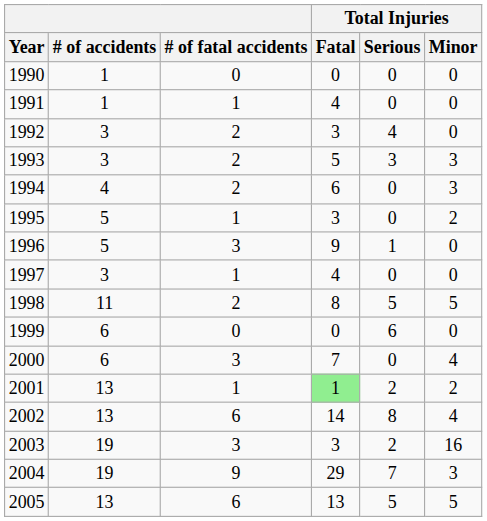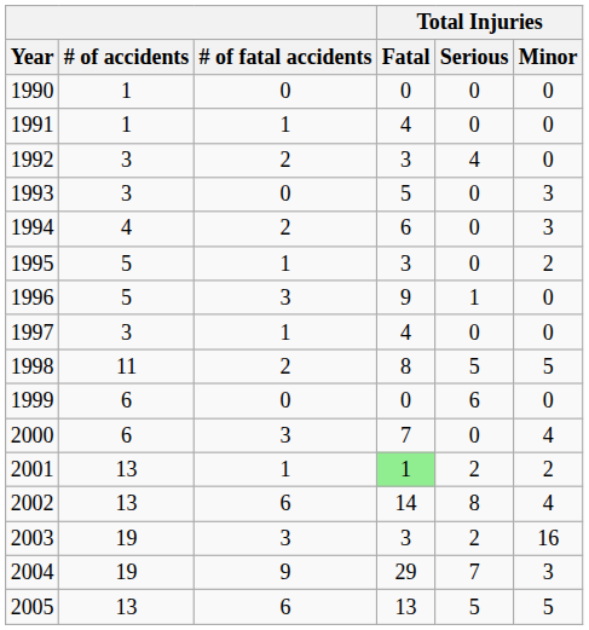 <table class="wikitable">
 <tr>
 <th colspan="3"> </th>
 <th colspan="3">Total Injuries</th>
 </tr>
 <tr>
 <th>Year</th>
 <th># of accidents</th>
 <th># of fatal accidents</th>
 <th>Fatal</th>
 <th>Serious</th>
 <th>Minor</th>
 </tr>
 <tr align="center">
 <td>1990</td>
 <td>1</td>
 <td>0</td>
 <td>0</td>
 <td>0</td>
 <td>0</td>
 </tr>
 <tr align="center">
 <td>1991</td>
 <td>1</td>
 <td>1</td>
 <td>4</td>
 <td>0</td>
 <td>0</td>
 </tr>
 <tr align="center">
 <td>1992</td>
 <td>3</td>
 <td>2</td>
 <td>3</td>
 <td>4</td>
 <td>0</td>
 </tr>
 <tr align="center">
 <td>1993</td>
 <td>3</td>
-<td>2</td>
+<td>0</td>
 <td>5</td>
-<td>3</td>
+<td>0</td>
 <td>3</td>
 </tr>
 <tr align="center">
 <td>1994</td>
 <td>4</td>
 <td>2</td>
 <td>6</td>
 <td>0</td>
 <td>3</td>
 </tr>
 <tr align="center">
 <td>1995</td>
 <td>5</td>
 <td>1</td>
 <td>3</td>
 <td>0</td>
 <td>2</td>
 </tr>
 <tr align="center">
 <td>1996</td>
 <td>5</td>
 <td>3</td>
 <td>9</td>
 <td>1</td>
 <td>0</td>
 </tr>
 <tr align="center">
 <td>1997</td>
 <td>3</td>
 <td>1</td>
 <td>4</td>
 <td>0</td>
 <td>0</td>
 </tr>
 <tr align="center">
 <td>1998</td>
 <td>11</td>
 <td>2</td>
 <td>8</td>
 <td>5</td>
 <td>5</td>
 </tr>
 <tr align="center">
 <td>1999</td>
 <td>6</td>
 <td>0</td>
 <td>0</td>
 <td>6</td>
 <td>0</td>
 </tr>
 <tr align="center">
 <td>2000</td>
 <td>6</td>
 <td>3</td>
 <td>7</td>
 <td>0</td>
 <td>4</td>
 </tr>
 <tr align="center">
 <td>2001</td>
 <td>13</td>
 <td>1</td>
 <td style="background: lightgreen;">1</td>
 <td>2</td>
 <td>2</td>
 </tr>
 <tr align="center">
 <td>2002</td>
 <td>13</td>
 <td>6</td>
 <td>14</td>
 <td>8</td>
 <td>4</td>
 </tr>
 <tr align="center">
 <td>2003</td>
 <td>19</td>
 <td>3</td>
 <td>3</td>
 <td>2</td>
 <td>16</td>
 </tr>
 <tr align="center">
 <td>2004</td>
 <td>19</td>
 <td>9</td>
 <td>29</td>
 <td>7</td>
 <td>3</td>
 </tr>
 <tr align="center">
 <td>2005</td>
 <td>13</td>
 <td>6</td>
 <td>13</td>
 <td>5</td>
 <td>5</td>
 </tr>
 </table>
